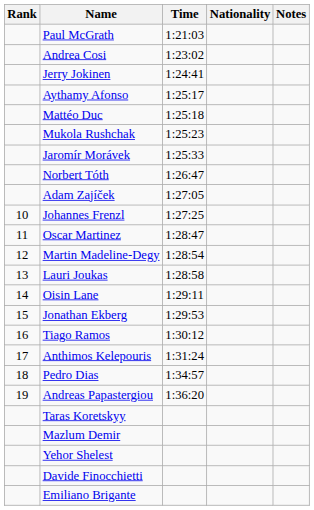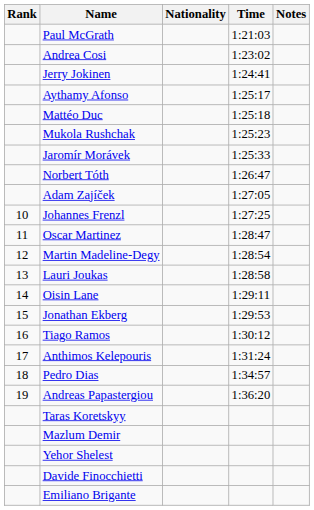 <table class="wikitable sortable" style="text-align:center">
 <tr>
 <th>Rank</th>
 <th>Name</th>
+<th>Nationality</th>
 <th>Time</th>
-<th>Nationality</th>
 <th>Notes</th>
 </tr>
 <tr>
 <td></td>
 <td align=left><a href='#'>Paul McGrath</a></td>
+<td align=left></td>
 <td>1:21:03</td>
-<td align=left></td>
 <td></td>
 </tr>
 <tr>
 <td></td>
 <td align=left><a href='#'>Andrea Cosi</a></td>
+<td align=left></td>
 <td>1:23:02</td>
-<td align=left></td>
 <td></td>
 </tr>
 <tr>
 <td></td>
 <td align=left><a href='#'>Jerry Jokinen</a></td>
+<td align=left></td>
 <td>1:24:41</td>
-<td align=left></td>
 <td></td>
 </tr>
 <tr>
 <td></td>
 <td align=left><a href='#'>Aythamy Afonso</a></td>
+<td align=left></td>
 <td>1:25:17</td>
-<td align=left></td>
 <td></td>
 </tr>
 <tr>
 <td></td>
 <td align=left><a href='#'>Mattéo Duc</a></td>
+<td align=left></td>
 <td>1:25:18</td>
-<td align=left></td>
 <td></td>
 </tr>
 <tr>
 <td></td>
 <td align=left><a href='#'>Mukola Rushchak</a></td>
+<td align=left></td>
 <td>1:25:23</td>
-<td align=left></td>
 <td></td>
 </tr>
 <tr>
 <td></td>
 <td align=left><a href='#'>Jaromír Morávek</a></td>
+<td align=left></td>
 <td>1:25:33</td>
-<td align=left></td>
 <td></td>
 </tr>
 <tr>
 <td></td>
 <td align=left><a href='#'>Norbert Tóth</a></td>
+<td align=left></td>
 <td>1:26:47</td>
-<td align=left></td>
 <td></td>
 </tr>
 <tr>
 <td></td>
 <td align=left><a href='#'>Adam Zajíček</a></td>
+<td align=left></td>
 <td>1:27:05</td>
-<td align=left></td>
 <td></td>
 </tr>
 <tr>
 <td>10</td>
 <td align=left><a href='#'>Johannes Frenzl</a></td>
+<td align=left></td>
 <td>1:27:25</td>
-<td align=left></td>
 <td></td>
 </tr>
 <tr>
 <td>11</td>
 <td align=left><a href='#'>Oscar Martinez</a></td>
+<td align=left></td>
 <td>1:28:47</td>
-<td align=left></td>
 <td></td>
 </tr>
 <tr>
 <td>12</td>
 <td align=left><a href='#'>Martin Madeline-Degy</a></td>
+<td align=left></td>
 <td>1:28:54</td>
-<td align=left></td>
 <td></td>
 </tr>
 <tr>
 <td>13</td>
 <td align=left><a href='#'>Lauri Joukas</a></td>
+<td align=left></td>
 <td>1:28:58</td>
-<td align=left></td>
 <td></td>
 </tr>
 <tr>
 <td>14</td>
 <td align=left><a href='#'>Oisin Lane</a></td>
+<td align=left></td>
 <td>1:29:11</td>
-<td align=left></td>
 <td></td>
 </tr>
 <tr>
 <td>15</td>
 <td align=left><a href='#'>Jonathan Ekberg</a></td>
+<td align=left></td>
 <td>1:29:53</td>
-<td align=left></td>
 <td></td>
 </tr>
 <tr>
 <td>16</td>
 <td align=left><a href='#'>Tiago Ramos</a></td>
+<td align=left></td>
 <td>1:30:12</td>
-<td align=left></td>
 <td></td>
 </tr>
 <tr>
 <td>17</td>
 <td align=left><a href='#'>Anthimos Kelepouris</a></td>
+<td align=left></td>
 <td>1:31:24</td>
-<td align=left></td>
 <td></td>
 </tr>
 <tr>
 <td>18</td>
 <td align=left><a href='#'>Pedro Dias</a></td>
+<td align=left></td>
 <td>1:34:57</td>
-<td align=left></td>
 <td></td>
 </tr>
 <tr>
 <td>19</td>
 <td align=left><a href='#'>Andreas Papastergiou</a></td>
+<td align=left></td>
 <td>1:36:20</td>
-<td align=left></td>
 <td></td>
 </tr>
 <tr>
 <td></td>
 <td align=left><a href='#'>Taras Koretskyy</a></td>
+<td align=left></td>
 <td></td>
-<td align=left></td>
 <td></td>
 </tr>
 <tr>
 <td></td>
 <td align=left><a href='#'>Mazlum Demir</a></td>
+<td align=left></td>
 <td></td>
-<td align=left></td>
 <td></td>
 </tr>
 <tr>
 <td></td>
 <td align=left><a href='#'>Yehor Shelest</a></td>
+<td align=left></td>
 <td></td>
-<td align=left></td>
 <td></td>
 </tr>
 <tr>
 <td></td>
 <td align=left><a href='#'>Davide Finocchietti</a></td>
+<td align=left></td>
 <td></td>
-<td align=left></td>
 <td></td>
 </tr>
 <tr>
 <td></td>
 <td align=left><a href='#'>Emiliano Brigante</a></td>
+<td align=left></td>
 <td></td>
-<td align=left></td>
 <td></td>
 </tr>
 </table>
